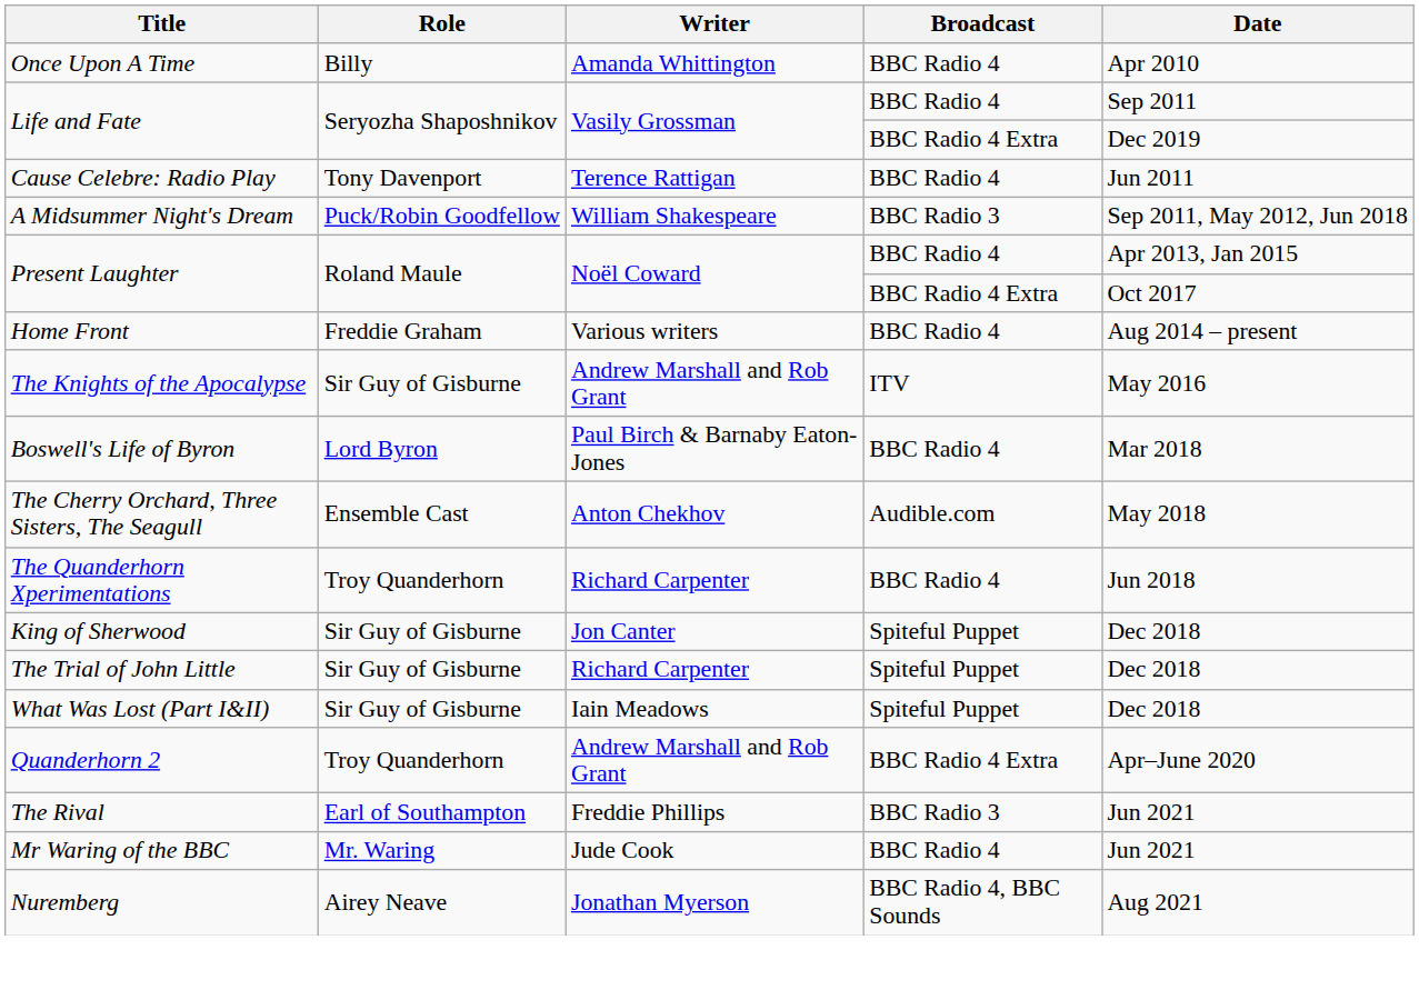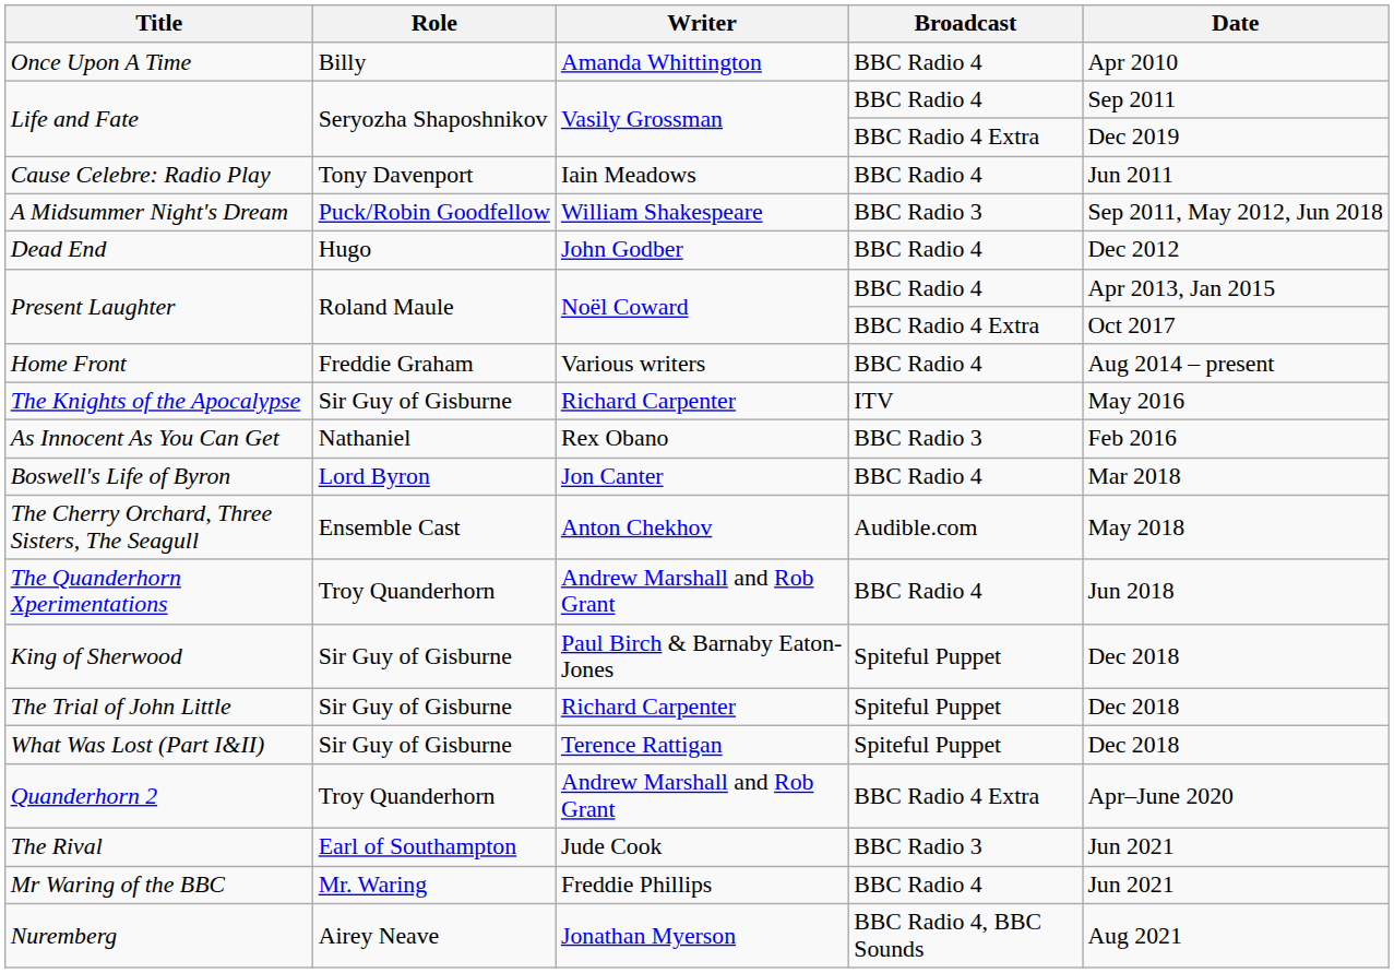 <table class="wikitable">
 <tr>
 <th width="200px">Title</th>
 <th>Role</th>
 <th width=190>Writer</th>
 <th width=150>Broadcast</th>
 <th>Date</th>
 </tr>
 <tr>
 <td><em>Once Upon A Time</em></td>
 <td>Billy</td>
 <td><a href='#'>Amanda Whittington</a></td>
 <td>BBC Radio 4</td>
 <td>Apr 2010</td>
 </tr>
 <tr>
 <td rowspan="2"><em>Life and Fate</em></td>
 <td rowspan="2">Seryozha Shaposhnikov</td>
 <td rowspan="2"><a href='#'>Vasily Grossman</a></td>
 <td>BBC Radio 4</td>
 <td>Sep 2011</td>
 </tr>
 <tr>
 <td>BBC Radio 4 Extra</td>
 <td>Dec 2019</td>
 </tr>
 <tr>
 <td><em>Cause Celebre: Radio Play</em></td>
 <td>Tony Davenport</td>
-<td><a href='#'>Terence Rattigan</a></td>
+<td>Iain Meadows</td>
 <td>BBC Radio 4</td>
 <td>Jun 2011</td>
 </tr>
 <tr>
 <td><em>A Midsummer Night's Dream</em></td>
 <td><a href='#'>Puck/Robin Goodfellow</a></td>
 <td><a href='#'>William Shakespeare</a></td>
 <td>BBC Radio 3</td>
 <td>Sep 2011, May 2012, Jun 2018</td>
+</tr>
+<tr>
+<td><em>Dead End</em></td>
+<td>Hugo</td>
+<td><a href='#'>John Godber</a></td>
+<td>BBC Radio 4</td>
+<td>Dec 2012</td>
 </tr>
 <tr>
 <td rowspan="2"><em>Present Laughter</em></td>
 <td rowspan="2">Roland Maule</td>
 <td rowspan="2"><a href='#'>Noël Coward</a></td>
 <td>BBC Radio 4</td>
 <td>Apr 2013, Jan 2015</td>
 </tr>
 <tr>
 <td>BBC Radio 4 Extra</td>
 <td>Oct 2017</td>
 </tr>
 <tr>
 <td><em>Home Front</em></td>
 <td>Freddie Graham</td>
 <td>Various writers</td>
 <td>BBC Radio 4</td>
 <td>Aug 2014 – present</td>
 </tr>
 <tr>
 <td><em><a href='#'>The Knights of the Apocalypse</a></em></td>
 <td>Sir Guy of Gisburne</td>
-<td><a href='#'>Andrew Marshall</a> and <a href='#'>Rob Grant</a></td>
+<td><a href='#'>Richard Carpenter</a></td>
 <td>ITV</td>
 <td>May 2016</td>
 </tr>
 <tr>
+<td><em>As Innocent As You Can Get</em></td>
+<td>Nathaniel</td>
+<td>Rex Obano</td>
+<td>BBC Radio 3</td>
+<td>Feb 2016</td>
+</tr>
+<tr>
 <td><em>Boswell's Life of Byron</em></td>
 <td><a href='#'>Lord Byron</a></td>
-<td><a href='#'>Paul Birch</a> & Barnaby Eaton-Jones</td>
+<td><a href='#'>Jon Canter</a></td>
 <td>BBC Radio 4</td>
 <td>Mar 2018</td>
 </tr>
 <tr>
 <td><em>The Cherry Orchard, Three Sisters, The Seagull</em></td>
 <td>Ensemble Cast</td>
 <td><a href='#'>Anton Chekhov</a></td>
 <td>Audible.com</td>
 <td>May 2018</td>
 </tr>
 <tr>
 <td><em><a href='#'>The Quanderhorn Xperimentations</a></em></td>
 <td>Troy Quanderhorn</td>
-<td><a href='#'>Richard Carpenter</a></td>
+<td><a href='#'>Andrew Marshall</a> and <a href='#'>Rob Grant</a></td>
 <td>BBC Radio 4</td>
 <td>Jun 2018</td>
 </tr>
 <tr>
 <td><em>King of Sherwood</em></td>
 <td>Sir Guy of Gisburne</td>
-<td><a href='#'>Jon Canter</a></td>
+<td><a href='#'>Paul Birch</a> & Barnaby Eaton-Jones</td>
 <td>Spiteful Puppet</td>
 <td>Dec 2018</td>
 </tr>
 <tr>
 <td><em>The Trial of John Little</em></td>
 <td>Sir Guy of Gisburne</td>
 <td><a href='#'>Richard Carpenter</a></td>
 <td>Spiteful Puppet</td>
 <td>Dec 2018</td>
 </tr>
 <tr>
 <td><em>What Was Lost (Part I&II)</em></td>
 <td>Sir Guy of Gisburne</td>
-<td>Iain Meadows</td>
+<td><a href='#'>Terence Rattigan</a></td>
 <td>Spiteful Puppet</td>
 <td>Dec 2018</td>
 </tr>
 <tr>
 <td><em><a href='#'>Quanderhorn 2</a></em></td>
 <td>Troy Quanderhorn</td>
 <td><a href='#'>Andrew Marshall</a> and <a href='#'>Rob Grant</a></td>
 <td>BBC Radio 4 Extra</td>
 <td>Apr–June 2020</td>
 </tr>
 <tr>
 <td><em>The Rival</em></td>
 <td><a href='#'>Earl of Southampton</a></td>
-<td>Freddie Phillips</td>
+<td>Jude Cook</td>
 <td>BBC Radio 3</td>
 <td>Jun 2021</td>
 </tr>
 <tr>
 <td><em>Mr Waring of the BBC</em></td>
 <td><a href='#'>Mr. Waring</a></td>
-<td>Jude Cook</td>
+<td>Freddie Phillips</td>
 <td>BBC Radio 4</td>
 <td>Jun 2021</td>
 </tr>
 <tr>
 <td><em>Nuremberg</em></td>
 <td>Airey Neave</td>
 <td><a href='#'>Jonathan Myerson</a></td>
 <td>BBC Radio 4, BBC Sounds</td>
 <td>Aug 2021</td>
 </tr>
 </table>
